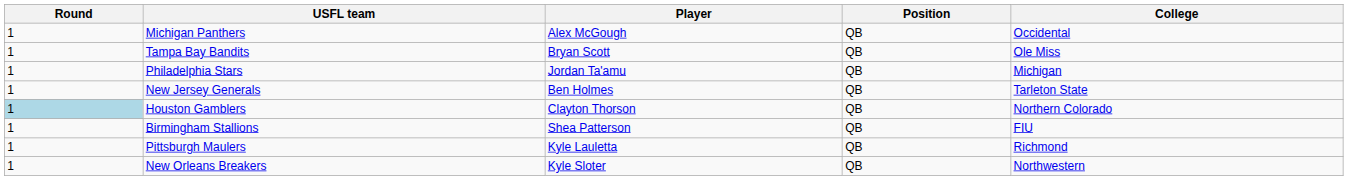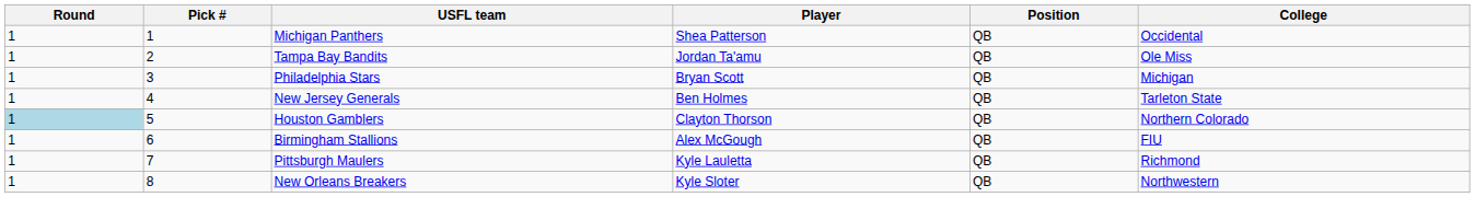 <table class="wikitable sortable sortable" style="width: 90%">
 <tr>
 <th>Round</th>
+<th>Pick #</th>
 <th>USFL team</th>
 <th>Player</th>
 <th>Position</th>
 <th>College</th>
 </tr>
 <tr>
 <td>1</td>
+<td>1</td>
 <td><a href='#'>Michigan Panthers</a></td>
-<td><a href='#'>Alex McGough</a></td>
+<td><a href='#'>Shea Patterson</a></td>
 <td>QB</td>
 <td><a href='#'>Occidental</a></td>
 </tr>
 <tr>
 <td>1</td>
+<td>2</td>
 <td><a href='#'>Tampa Bay Bandits</a></td>
-<td><a href='#'>Bryan Scott</a></td>
+<td><a href='#'>Jordan Ta'amu</a></td>
 <td>QB</td>
 <td><a href='#'>Ole Miss</a></td>
 </tr>
 <tr>
 <td>1</td>
+<td>3</td>
 <td><a href='#'>Philadelphia Stars</a></td>
-<td><a href='#'>Jordan Ta'amu</a></td>
+<td><a href='#'>Bryan Scott</a></td>
 <td>QB</td>
 <td><a href='#'>Michigan</a></td>
 </tr>
 <tr>
 <td>1</td>
+<td>4</td>
 <td><a href='#'>New Jersey Generals</a></td>
 <td><a href='#'>Ben Holmes</a></td>
 <td>QB</td>
 <td><a href='#'>Tarleton State</a></td>
 </tr>
 <tr>
 <td style="background: lightblue;">1</td>
+<td>5</td>
 <td><a href='#'>Houston Gamblers</a></td>
 <td><a href='#'>Clayton Thorson</a></td>
 <td>QB</td>
 <td><a href='#'>Northern Colorado</a></td>
 </tr>
 <tr>
 <td>1</td>
+<td>6</td>
 <td><a href='#'>Birmingham Stallions</a></td>
-<td><a href='#'>Shea Patterson</a></td>
+<td><a href='#'>Alex McGough</a></td>
 <td>QB</td>
 <td><a href='#'>FIU</a></td>
 </tr>
 <tr>
 <td>1</td>
+<td>7</td>
 <td><a href='#'>Pittsburgh Maulers</a></td>
 <td><a href='#'>Kyle Lauletta</a></td>
 <td>QB</td>
 <td><a href='#'>Richmond</a></td>
 </tr>
 <tr>
 <td>1</td>
+<td>8</td>
 <td><a href='#'>New Orleans Breakers</a></td>
 <td><a href='#'>Kyle Sloter</a></td>
 <td>QB</td>
 <td><a href='#'>Northwestern</a></td>
 </tr>
 </table>
